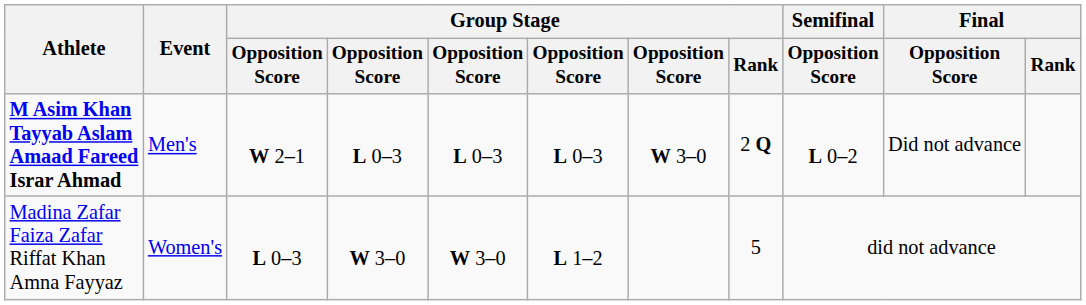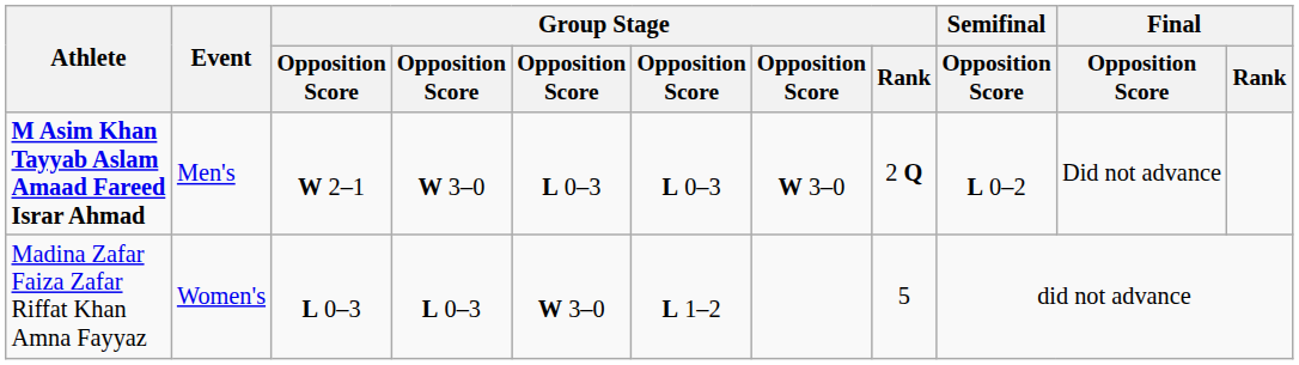 <table class=wikitable style=font-size:87%;text-align:center>
 <tr>
 <th rowspan="2">Athlete</th>
 <th rowspan="2">Event</th>
 <th colspan="6">Group Stage</th>
 <th>Semifinal</th>
 <th colspan="2">Final</th>
 </tr>
 <tr style="font-size:95%">
 <th>Opposition<br>Score</th>
 <th>Opposition<br>Score</th>
 <th>Opposition<br>Score</th>
 <th>Opposition<br>Score</th>
 <th>Opposition<br>Score</th>
 <th>Rank</th>
 <th>Opposition<br>Score</th>
 <th>Opposition<br>Score</th>
 <th>Rank</th>
 </tr>
 <tr>
 <td align=left><strong><a href='#'>M Asim Khan</a><br><a href='#'>Tayyab Aslam</a><br><a href='#'>Amaad Fareed</a><br>Israr Ahmad</strong></td>
 <td align=left><a href='#'>Men's</a></td>
 <td><br><strong>W</strong> 2–1</td>
-<td><br><strong>L</strong> 0–3</td>
+<td><br><strong>W</strong> 3–0</td>
 <td><br><strong>L</strong> 0–3</td>
 <td><br><strong>L</strong> 0–3</td>
 <td><br><strong>W</strong> 3–0</td>
 <td>2 <strong>Q</strong></td>
 <td><br><strong>L</strong> 0–2</td>
 <td>Did not advance</td>
 <td></td>
 </tr>
 <tr>
 <td align=left><a href='#'>Madina Zafar</a><br><a href='#'>Faiza Zafar</a><br>Riffat Khan<br>Amna Fayyaz</td>
 <td align=left><a href='#'>Women's</a></td>
 <td><br><strong>L</strong> 0–3</td>
-<td><br><strong>W</strong> 3–0</td>
+<td><br><strong>L</strong> 0–3</td>
 <td><br><strong>W</strong> 3–0</td>
 <td><br><strong>L</strong> 1–2</td>
 <td></td>
 <td>5</td>
 <td colspan=3>did not advance</td>
 </tr>
 </table>
